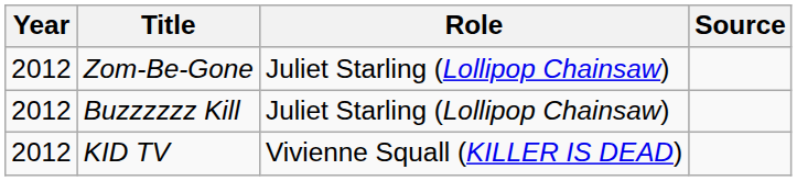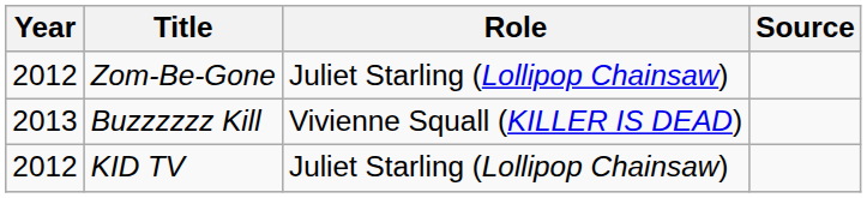 <table class="wikitable sortable">
 <tr>
 <th>Year</th>
 <th>Title</th>
 <th>Role</th>
 <th>Source</th>
 </tr>
 <tr>
 <td>2012</td>
 <td><em>Zom-Be-Gone</em></td>
 <td>Juliet Starling (<em><a href='#'>Lollipop Chainsaw</a></em>)</td>
 <td></td>
 </tr>
 <tr>
-<td>2012</td>
+<td>2013</td>
 <td><em>Buzzzzzz Kill</em></td>
-<td>Juliet Starling (<em>Lollipop Chainsaw</em>)</td>
+<td>Vivienne Squall (<em><a href='#'>KILLER IS DEAD</a></em>)</td>
 <td></td>
 </tr>
 <tr>
 <td>2012</td>
 <td><em>KID TV</em></td>
-<td>Vivienne Squall (<em><a href='#'>KILLER IS DEAD</a></em>)</td>
+<td>Juliet Starling (<em>Lollipop Chainsaw</em>)</td>
 <td></td>
 </tr>
 </table>
